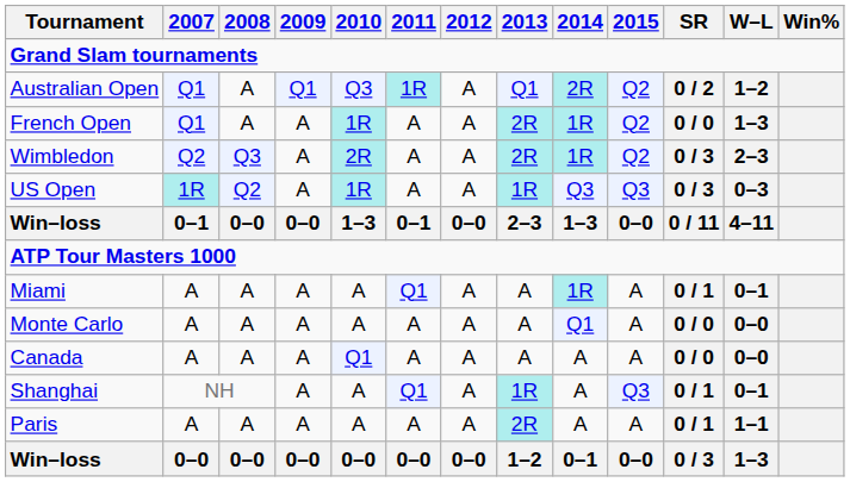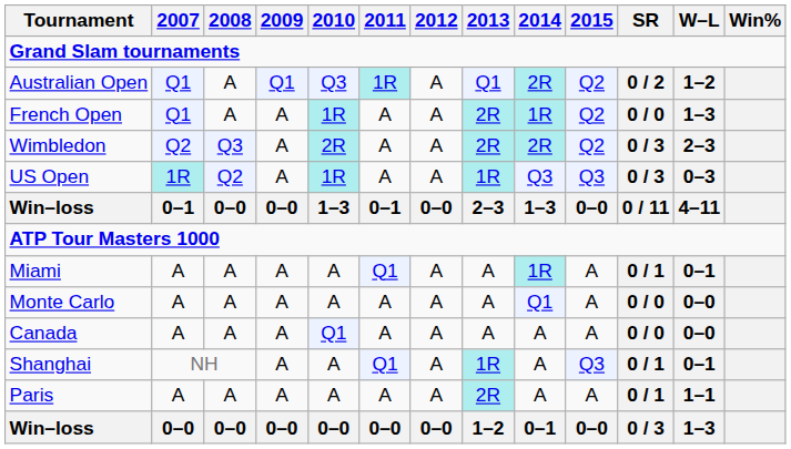 <table class=wikitable style=text-align:center;font-size:97%>
 <tr>
 <th>Tournament</th>
 <th><a href='#'>2007</a></th>
 <th><a href='#'>2008</a></th>
 <th><a href='#'>2009</a></th>
 <th><a href='#'>2010</a></th>
 <th><a href='#'>2011</a></th>
 <th><a href='#'>2012</a></th>
 <th><a href='#'>2013</a></th>
 <th><a href='#'>2014</a></th>
 <th><a href='#'>2015</a></th>
 <th>SR</th>
 <th>W–L</th>
 <th>Win%</th>
 </tr>
 <tr>
 <td colspan=25 style=text-align:left><a href='#'><strong>Grand Slam tournaments</strong></a></td>
 </tr>
 <tr>
 <td align=left><a href='#'>Australian Open</a></td>
 <td bgcolor=ecf2ff><a href='#'>Q1</a></td>
 <td>A</td>
 <td bgcolor=ecf2ff><a href='#'>Q1</a></td>
 <td bgcolor=ecf2ff><a href='#'>Q3</a></td>
 <td bgcolor=afeeee><a href='#'>1R</a></td>
 <td>A</td>
 <td bgcolor=ecf2ff><a href='#'>Q1</a></td>
 <td bgcolor=afeeee><a href='#'>2R</a></td>
 <td bgcolor=ecf2ff><a href='#'>Q2</a></td>
 <th>0 / 2</th>
 <th>1–2</th>
 <th></th>
 </tr>
 <tr>
 <td align=left><a href='#'>French Open</a></td>
 <td bgcolor=ecf2ff><a href='#'>Q1</a></td>
 <td>A</td>
 <td>A</td>
 <td bgcolor=afeeee><a href='#'>1R</a></td>
 <td>A</td>
 <td>A</td>
 <td bgcolor=afeeee><a href='#'>2R</a></td>
 <td bgcolor=afeeee><a href='#'>1R</a></td>
 <td bgcolor=ecf2ff><a href='#'>Q2</a></td>
 <th>0 / 0</th>
 <th>1–3</th>
 <th></th>
 </tr>
 <tr>
 <td align=left><a href='#'>Wimbledon</a></td>
 <td bgcolor=ecf2ff><a href='#'>Q2</a></td>
 <td bgcolor=ecf2ff><a href='#'>Q3</a></td>
 <td>A</td>
 <td bgcolor=afeeee><a href='#'>2R</a></td>
 <td>A</td>
 <td>A</td>
 <td bgcolor=afeeee><a href='#'>2R</a></td>
-<td bgcolor=afeeee><a href='#'>1R</a></td>
+<td bgcolor=afeeee><a href='#'>2R</a></td>
 <td bgcolor=ecf2ff><a href='#'>Q2</a></td>
 <th>0 / 3</th>
 <th>2–3</th>
 <th></th>
 </tr>
 <tr>
 <td align=left><a href='#'>US Open</a></td>
 <td bgcolor=afeeee><a href='#'>1R</a></td>
 <td bgcolor=ecf2ff><a href='#'>Q2</a></td>
 <td>A</td>
 <td bgcolor=afeeee><a href='#'>1R</a></td>
 <td>A</td>
 <td>A</td>
 <td bgcolor=afeeee><a href='#'>1R</a></td>
 <td bgcolor=ecf2ff><a href='#'>Q3</a></td>
 <td bgcolor=ecf2ff><a href='#'>Q3</a></td>
 <th>0 / 3</th>
 <th>0–3</th>
 <th></th>
 </tr>
 <tr>
 <th style=text-align:left><strong>Win–loss</strong></th>
 <th>0–1</th>
 <th>0–0</th>
 <th>0–0</th>
 <th>1–3</th>
 <th>0–1</th>
 <th>0–0</th>
 <th>2–3</th>
 <th>1–3</th>
 <th>0–0</th>
 <th>0 / 11</th>
 <th>4–11</th>
 <th></th>
 </tr>
 <tr>
 <td colspan=25 style=text-align:left><strong><a href='#'>ATP Tour Masters 1000</a></strong></td>
 </tr>
 <tr>
 <td align=left><a href='#'>Miami</a></td>
 <td>A</td>
 <td>A</td>
 <td>A</td>
 <td>A</td>
 <td bgcolor=ecf2ff><a href='#'>Q1</a></td>
 <td>A</td>
 <td>A</td>
 <td bgcolor=afeeee><a href='#'>1R</a></td>
 <td>A</td>
 <th>0 / 1</th>
 <th>0–1</th>
 <th></th>
 </tr>
 <tr>
 <td align=left><a href='#'>Monte Carlo</a></td>
 <td>A</td>
 <td>A</td>
 <td>A</td>
 <td>A</td>
 <td>A</td>
 <td>A</td>
 <td>A</td>
 <td bgcolor=ecf2ff><a href='#'>Q1</a></td>
 <td>A</td>
 <th>0 / 0</th>
 <th>0–0</th>
 <th></th>
 </tr>
 <tr>
 <td align=left><a href='#'>Canada</a></td>
 <td>A</td>
 <td>A</td>
 <td>A</td>
 <td bgcolor=ecf2ff><a href='#'>Q1</a></td>
 <td>A</td>
 <td>A</td>
 <td>A</td>
 <td>A</td>
 <td>A</td>
 <th>0 / 0</th>
 <th>0–0</th>
 <th></th>
 </tr>
 <tr>
 <td align=left><a href='#'>Shanghai</a></td>
 <td colspan=2 style=color:#767676>NH</td>
 <td>A</td>
 <td>A</td>
 <td bgcolor=ecf2ff><a href='#'>Q1</a></td>
 <td>A</td>
 <td bgcolor=afeeee><a href='#'>1R</a></td>
 <td>A</td>
 <td bgcolor=ecf2ff><a href='#'>Q3</a></td>
 <th>0 / 1</th>
 <th>0–1</th>
 <th></th>
 </tr>
 <tr>
 <td align=left><a href='#'>Paris</a></td>
 <td>A</td>
 <td>A</td>
 <td>A</td>
 <td>A</td>
 <td>A</td>
 <td>A</td>
 <td bgcolor=afeeee><a href='#'>2R</a></td>
 <td>A</td>
 <td>A</td>
 <th>0 / 1</th>
 <th>1–1</th>
 <th></th>
 </tr>
 <tr>
 <th style=text-align:left><strong>Win–loss</strong></th>
 <th>0–0</th>
 <th>0–0</th>
 <th>0–0</th>
 <th>0–0</th>
 <th>0–0</th>
 <th>0–0</th>
 <th>1–2</th>
 <th>0–1</th>
 <th>0–0</th>
 <th>0 / 3</th>
 <th>1–3</th>
 <th></th>
 </tr>
 </table>
